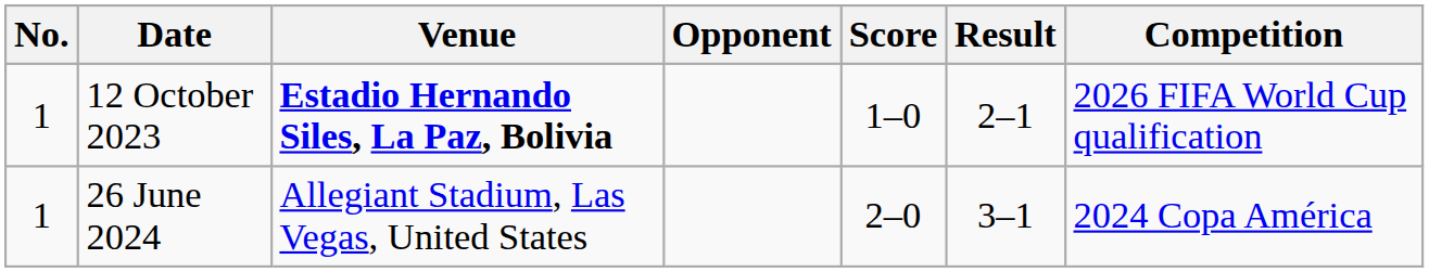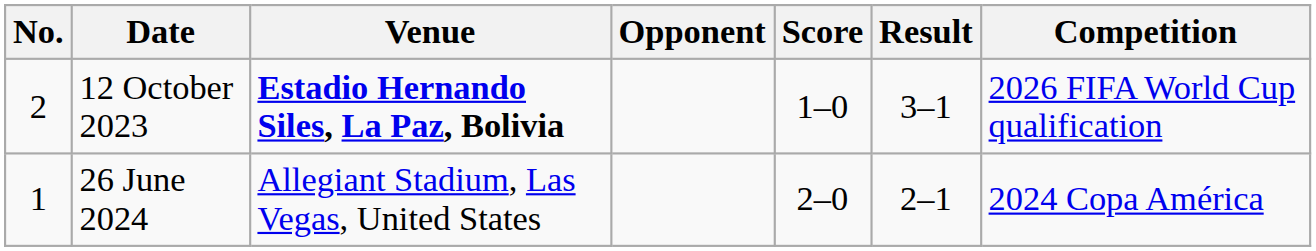 <table class="wikitable sortable">
 <tr>
 <th scope="col">No.</th>
 <th scope="col">Date</th>
 <th scope="col">Venue</th>
 <th scope="col">Opponent</th>
 <th scope="col">Score</th>
 <th scope="col">Result</th>
 <th scope="col">Competition</th>
 </tr>
 <tr>
-<td align="center">1</td>
+<td align="center">2</td>
 <td>12 October 2023</td>
 <td><strong><a href='#'>Estadio Hernando Siles</a>, <a href='#'>La Paz</a>, Bolivia</strong></td>
 <td></td>
 <td align="center">1–0</td>
-<td align="center">2–1</td>
+<td align="center">3–1</td>
 <td><a href='#'>2026 FIFA World Cup qualification</a></td>
 </tr>
 <tr>
 <td align="center">1</td>
 <td>26 June 2024</td>
 <td><a href='#'>Allegiant Stadium</a>, <a href='#'>Las Vegas</a>, United States</td>
 <td></td>
 <td align="center">2–0</td>
-<td align="center">3–1</td>
+<td align="center">2–1</td>
 <td><a href='#'>2024 Copa América</a></td>
 </tr>
 </table>
